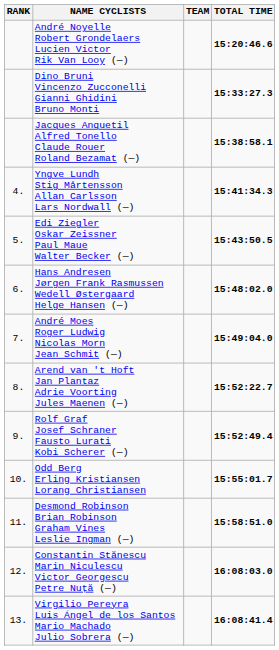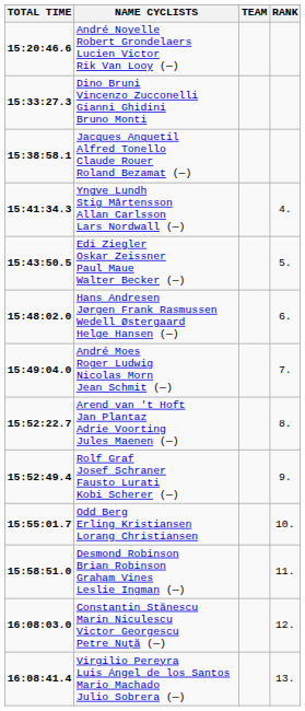 <table class="wikitable" style="font-size:95%;">
 <tr>
-<th>RANK</th>
+<th>TOTAL TIME</th>
 <th align="left" style="width: 15em">NAME CYCLISTS</th>
 <th>TEAM</th>
-<th>TOTAL TIME</th>
+<th>RANK</th>
 </tr>
 <tr>
-<td align="center"></td>
+<td align="center"><strong>15:20:46.6</strong></td>
 <td><a href='#'>André Noyelle</a><br><a href='#'>Robert Grondelaers</a><br><a href='#'>Lucien Victor</a><br><a href='#'>Rik Van Looy</a> (—)</td>
 <td align="center"></td>
-<td align="center"><strong>15:20:46.6</strong></td>
+<td align="center"></td>
 </tr>
 <tr>
-<td align="center"></td>
+<td align="center"><strong>15:33:27.3</strong></td>
 <td><a href='#'>Dino Bruni</a><br><a href='#'>Vincenzo Zucconelli</a><br><a href='#'>Gianni Ghidini</a><br><a href='#'>Bruno Monti</a></td>
 <td align="center"></td>
-<td align="center"><strong>15:33:27.3</strong></td>
+<td align="center"></td>
 </tr>
 <tr>
-<td align="center"></td>
+<td align="center"><strong>15:38:58.1</strong></td>
 <td><a href='#'>Jacques Anquetil</a><br><a href='#'>Alfred Tonello</a><br><a href='#'>Claude Rouer</a><br><a href='#'>Roland Bezamat</a> (—)</td>
 <td align="center"></td>
-<td align="center"><strong>15:38:58.1</strong></td>
+<td align="center"></td>
 </tr>
 <tr>
-<td align="center">4.</td>
+<td align="center"><strong>15:41:34.3</strong></td>
 <td><a href='#'>Yngve Lundh</a><br><a href='#'>Stig Mårtensson</a><br><a href='#'>Allan Carlsson</a><br><a href='#'>Lars Nordwall</a> (—)</td>
 <td align="center"></td>
-<td align="center"><strong>15:41:34.3</strong></td>
+<td align="center">4.</td>
 </tr>
 <tr>
-<td align="center">5.</td>
+<td align="center"><strong>15:43:50.5</strong></td>
 <td><a href='#'>Edi Ziegler</a><br><a href='#'>Oskar Zeissner</a><br><a href='#'>Paul Maue</a><br><a href='#'>Walter Becker</a> (—)</td>
 <td align="center"></td>
-<td align="center"><strong>15:43:50.5</strong></td>
+<td align="center">5.</td>
 </tr>
 <tr>
-<td align="center">6.</td>
+<td align="center"><strong>15:48:02.0</strong></td>
 <td><a href='#'>Hans Andresen</a><br><a href='#'>Jørgen Frank Rasmussen</a><br><a href='#'>Wedell Østergaard</a><br><a href='#'>Helge Hansen</a> (—)</td>
 <td align="center"></td>
-<td align="center"><strong>15:48:02.0</strong></td>
+<td align="center">6.</td>
 </tr>
 <tr>
-<td align="center">7.</td>
+<td align="center"><strong>15:49:04.0</strong></td>
 <td><a href='#'>André Moes</a><br><a href='#'>Roger Ludwig</a><br><a href='#'>Nicolas Morn</a><br><a href='#'>Jean Schmit</a> (—)</td>
 <td align="center"></td>
-<td align="center"><strong>15:49:04.0</strong></td>
+<td align="center">7.</td>
 </tr>
 <tr>
-<td align="center">8.</td>
+<td align="center"><strong>15:52:22.7</strong></td>
 <td><a href='#'>Arend van 't Hoft</a><br><a href='#'>Jan Plantaz</a><br><a href='#'>Adrie Voorting</a><br><a href='#'>Jules Maenen</a> (—)</td>
 <td align="center"></td>
-<td align="center"><strong>15:52:22.7</strong></td>
+<td align="center">8.</td>
 </tr>
 <tr>
-<td align="center">9.</td>
+<td align="center"><strong>15:52:49.4</strong></td>
 <td><a href='#'>Rolf Graf</a><br><a href='#'>Josef Schraner</a><br><a href='#'>Fausto Lurati</a><br><a href='#'>Kobi Scherer</a> (—)</td>
 <td align="center"></td>
-<td align="center"><strong>15:52:49.4</strong></td>
+<td align="center">9.</td>
 </tr>
 <tr>
-<td align="center">10.</td>
+<td align="center"><strong>15:55:01.7</strong></td>
 <td><a href='#'>Odd Berg</a><br><a href='#'>Erling Kristiansen</a><br><a href='#'>Lorang Christiansen</a></td>
 <td align="center"></td>
-<td align="center"><strong>15:55:01.7</strong></td>
+<td align="center">10.</td>
 </tr>
 <tr>
-<td align="center">11.</td>
+<td align="center"><strong>15:58:51.0</strong></td>
 <td><a href='#'>Desmond Robinson</a><br><a href='#'>Brian Robinson</a><br><a href='#'>Graham Vines</a><br><a href='#'>Leslie Ingman</a> (—)</td>
 <td align="center"></td>
-<td align="center"><strong>15:58:51.0</strong></td>
+<td align="center">11.</td>
 </tr>
 <tr>
-<td align="center">12.</td>
+<td align="center"><strong>16:08:03.0</strong></td>
 <td><a href='#'>Constantin Stănescu</a><br><a href='#'>Marin Niculescu</a><br><a href='#'>Victor Georgescu</a><br><a href='#'>Petre Nuță</a> (—)</td>
 <td align="center"></td>
-<td align="center"><strong>16:08:03.0</strong></td>
+<td align="center">12.</td>
 </tr>
 <tr>
-<td align="center">13.</td>
+<td align="center"><strong>16:08:41.4</strong></td>
 <td><a href='#'>Virgilio Pereyra</a><br><a href='#'>Luis Ángel de los Santos</a><br><a href='#'>Mario Machado</a><br><a href='#'>Julio Sobrera</a> (—)</td>
 <td align="center"></td>
-<td align="center"><strong>16:08:41.4</strong></td>
+<td align="center">13.</td>
 </tr>
 </table>
